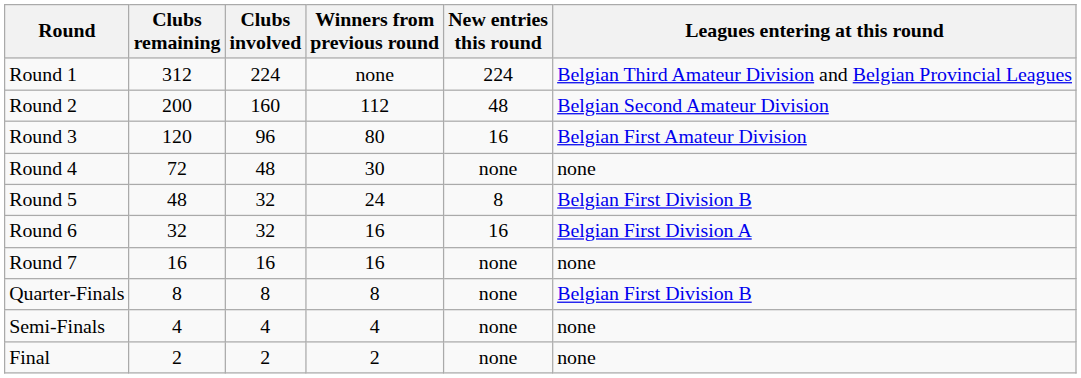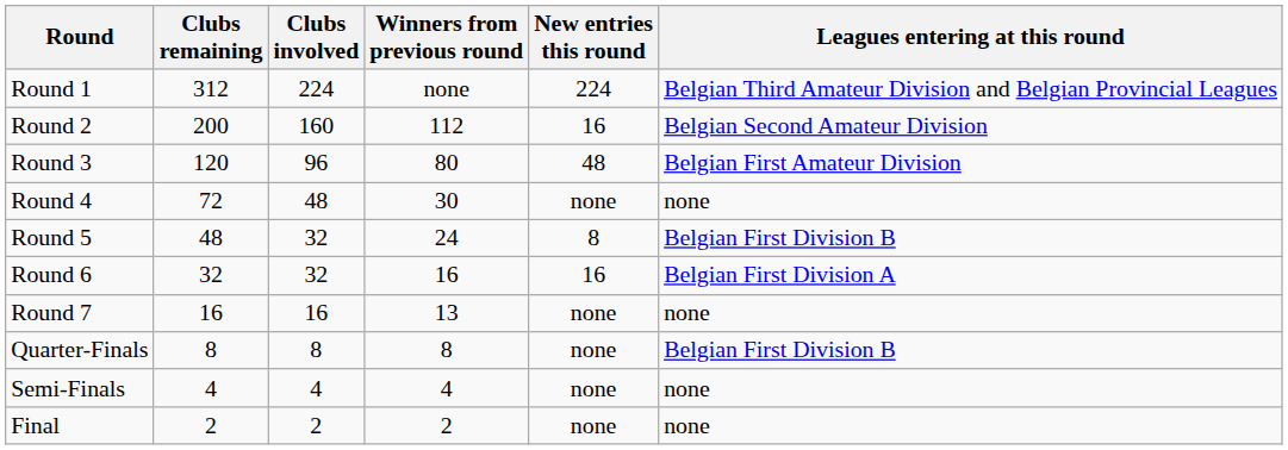 <table class="wikitable">
 <tr>
 <th>Round</th>
 <th>Clubs<br>remaining</th>
 <th>Clubs<br>involved</th>
 <th>Winners from<br>previous round</th>
 <th>New entries<br>this round</th>
 <th>Leagues entering at this round</th>
 </tr>
 <tr>
 <td>Round 1</td>
 <td style="text-align:center;">312</td>
 <td style="text-align:center;">224</td>
 <td style="text-align:center;">none</td>
 <td style="text-align:center;">224</td>
 <td><a href='#'>Belgian Third Amateur Division</a> and <a href='#'>Belgian Provincial Leagues</a></td>
 </tr>
 <tr>
 <td>Round 2</td>
 <td style="text-align:center;">200</td>
 <td style="text-align:center;">160</td>
 <td style="text-align:center;">112</td>
-<td style="text-align:center;">48</td>
+<td style="text-align:center;">16</td>
 <td><a href='#'>Belgian Second Amateur Division</a></td>
 </tr>
 <tr>
 <td>Round 3</td>
 <td style="text-align:center;">120</td>
 <td style="text-align:center;">96</td>
 <td style="text-align:center;">80</td>
-<td style="text-align:center;">16</td>
+<td style="text-align:center;">48</td>
 <td><a href='#'>Belgian First Amateur Division</a></td>
 </tr>
 <tr>
 <td>Round 4</td>
 <td style="text-align:center;">72</td>
 <td style="text-align:center;">48</td>
 <td style="text-align:center;">30</td>
 <td style="text-align:center;">none</td>
 <td>none</td>
 </tr>
 <tr>
 <td>Round 5</td>
 <td style="text-align:center;">48</td>
 <td style="text-align:center;">32</td>
 <td style="text-align:center;">24</td>
 <td style="text-align:center;">8</td>
 <td><a href='#'>Belgian First Division B</a></td>
 </tr>
 <tr>
 <td>Round 6</td>
 <td style="text-align:center;">32</td>
 <td style="text-align:center;">32</td>
 <td style="text-align:center;">16</td>
 <td style="text-align:center;">16</td>
 <td><a href='#'>Belgian First Division A</a></td>
 </tr>
 <tr>
 <td>Round 7</td>
 <td style="text-align:center;">16</td>
 <td style="text-align:center;">16</td>
-<td style="text-align:center;">16</td>
+<td style="text-align:center;">13</td>
 <td style="text-align:center;">none</td>
 <td>none</td>
 </tr>
 <tr>
 <td>Quarter-Finals</td>
 <td style="text-align:center;">8</td>
 <td style="text-align:center;">8</td>
 <td style="text-align:center;">8</td>
 <td style="text-align:center;">none</td>
 <td><a href='#'>Belgian First Division B</a></td>
 </tr>
 <tr>
 <td>Semi-Finals</td>
 <td style="text-align:center;">4</td>
 <td style="text-align:center;">4</td>
 <td style="text-align:center;">4</td>
 <td style="text-align:center;">none</td>
 <td>none</td>
 </tr>
 <tr>
 <td>Final</td>
 <td style="text-align:center;">2</td>
 <td style="text-align:center;">2</td>
 <td style="text-align:center;">2</td>
 <td style="text-align:center;">none</td>
 <td>none</td>
 </tr>
 </table>
